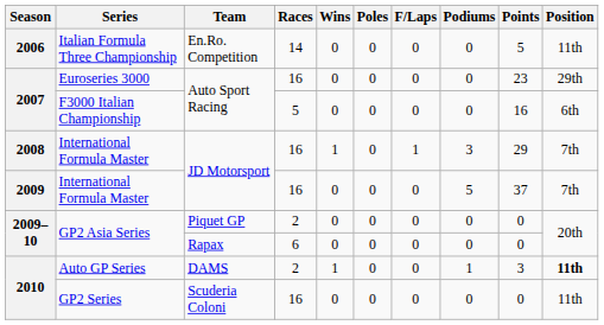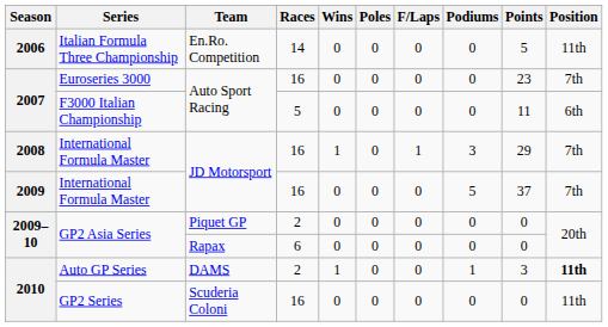 <table class="wikitable" style="font-size: 90%; text-align:center">
 <tr>
 <th>Season</th>
 <th>Series</th>
 <th>Team</th>
 <th>Races</th>
 <th>Wins</th>
 <th>Poles</th>
 <th>F/Laps</th>
 <th>Podiums</th>
 <th>Points</th>
 <th>Position</th>
 </tr>
 <tr>
 <th>2006</th>
 <td align=left><a href='#'>Italian Formula Three Championship</a></td>
 <td align=left>En.Ro. Competition</td>
 <td>14</td>
 <td>0</td>
 <td>0</td>
 <td>0</td>
 <td>0</td>
 <td>5</td>
 <td>11th</td>
 </tr>
 <tr>
 <th rowspan=2>2007</th>
 <td align=left><a href='#'>Euroseries 3000</a></td>
 <td rowspan=2 align=left>Auto Sport Racing</td>
 <td>16</td>
 <td>0</td>
 <td>0</td>
 <td>0</td>
 <td>0</td>
 <td>23</td>
-<td>29th</td>
+<td>7th</td>
 </tr>
 <tr>
 <td align=left><a href='#'>F3000 Italian Championship</a></td>
 <td>5</td>
 <td>0</td>
 <td>0</td>
 <td>0</td>
 <td>0</td>
-<td>16</td>
+<td>11</td>
 <td>6th</td>
 </tr>
 <tr>
 <th>2008</th>
 <td align=left><a href='#'>International Formula Master</a></td>
 <td rowspan=2 align=left><a href='#'>JD Motorsport</a></td>
 <td>16</td>
 <td>1</td>
 <td>0</td>
 <td>1</td>
 <td>3</td>
 <td>29</td>
 <td>7th</td>
 </tr>
 <tr>
 <th>2009</th>
 <td align=left><a href='#'>International Formula Master</a></td>
 <td>16</td>
 <td>0</td>
 <td>0</td>
 <td>0</td>
 <td>5</td>
 <td>37</td>
 <td>7th</td>
 </tr>
 <tr>
 <th rowspan=2>2009–10</th>
 <td rowspan=2 align=left><a href='#'>GP2 Asia Series</a></td>
 <td align=left><a href='#'>Piquet GP</a></td>
 <td>2</td>
 <td>0</td>
 <td>0</td>
 <td>0</td>
 <td>0</td>
 <td>0</td>
 <td rowspan=2>20th</td>
 </tr>
 <tr>
 <td align=left><a href='#'>Rapax</a></td>
 <td>6</td>
 <td>0</td>
 <td>0</td>
 <td>0</td>
 <td>0</td>
 <td>0</td>
 </tr>
 <tr>
 <th rowspan=2>2010</th>
 <td align=left><a href='#'>Auto GP Series</a></td>
 <td align=left><a href='#'>DAMS</a></td>
 <td>2</td>
 <td>1</td>
 <td>0</td>
 <td>0</td>
 <td>1</td>
 <td>3</td>
 <td><strong>11th</strong></td>
 </tr>
 <tr>
 <td align=left><a href='#'>GP2 Series</a></td>
 <td align=left><a href='#'>Scuderia Coloni</a></td>
 <td>16</td>
 <td>0</td>
 <td>0</td>
 <td>0</td>
 <td>0</td>
 <td>0</td>
 <td>11th</td>
 </tr>
 </table>
